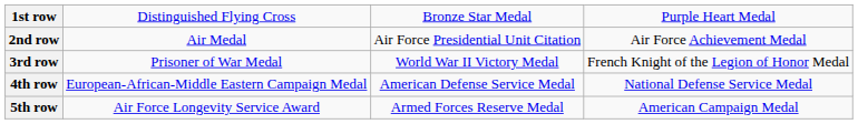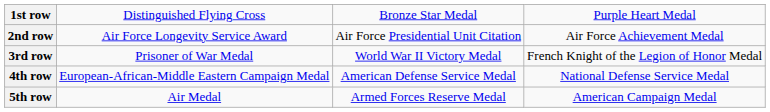 <table class="wikitable" style="margin:1em auto; text-align:center;">
 <tr>
 <th>1st row</th>
 <td><a href='#'>Distinguished Flying Cross</a></td>
 <td><a href='#'>Bronze Star Medal</a></td>
 <td><a href='#'>Purple Heart Medal</a></td>
 </tr>
 <tr>
 <th>2nd row</th>
-<td><a href='#'>Air Medal</a></td>
+<td><a href='#'>Air Force Longevity Service Award</a></td>
 <td>Air Force <a href='#'>Presidential Unit Citation</a></td>
 <td>Air Force <a href='#'>Achievement Medal</a></td>
 </tr>
 <tr>
 <th>3rd row</th>
 <td><a href='#'>Prisoner of War Medal</a></td>
 <td><a href='#'>World War II Victory Medal</a></td>
 <td>French Knight of the <a href='#'>Legion of Honor</a> Medal</td>
 </tr>
 <tr>
 <th>4th row</th>
 <td><a href='#'>European-African-Middle Eastern Campaign Medal</a></td>
 <td><a href='#'>American Defense Service Medal</a></td>
 <td><a href='#'>National Defense Service Medal</a></td>
 </tr>
 <tr>
 <th>5th row</th>
-<td><a href='#'>Air Force Longevity Service Award</a></td>
+<td><a href='#'>Air Medal</a></td>
 <td><a href='#'>Armed Forces Reserve Medal</a></td>
 <td><a href='#'>American Campaign Medal</a></td>
 </tr>
 </table>
